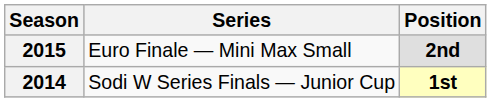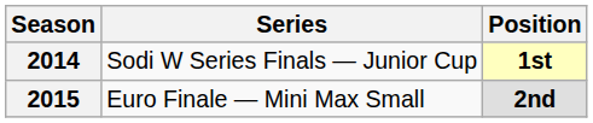 <table class="wikitable" style="font-size: 85%; text-align:center">
 <tr>
 <th>Season</th>
 <th>Series</th>
 <th>Position</th>
 </tr>
 <tr>
+<th>2014</th>
+<td align="left">Sodi W Series Finals — Junior Cup</td>
+<td style="background:#FFFFBF;"><strong>1st</strong></td>
+</tr>
+<tr>
 <th>2015</th>
 <td align="left">Euro Finale — Mini Max Small</td>
 <td style="background:#DFDFDF;"><strong>2nd</strong></td>
 </tr>
-<tr>
-<th>2014</th>
-<td align="left">Sodi W Series Finals — Junior Cup</td>
-<td style="background:#FFFFBF;"><strong>1st</strong></td>
-</tr>
 </table>
